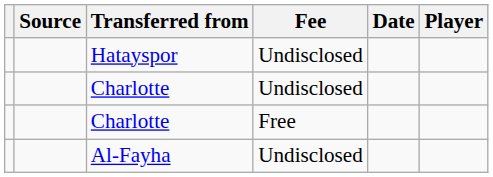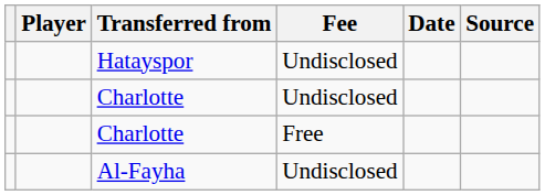 <table class="wikitable plainrowheaders sortable">
 <tr>
 <th></th>
-<th scope="col">Source</th>
+<th scope="col">Player</th>
 <th>Transferred from</th>
 <th style="width: 65px;">Fee</th>
 <th scope="col">Date</th>
-<th scope="col">Player</th>
+<th scope="col">Source</th>
 </tr>
 <tr>
 <td align="center"></td>
 <td></td>
 <td> <a href='#'>Hatayspor</a></td>
 <td>Undisclosed</td>
 <td></td>
 <td></td>
 </tr>
 <tr>
 <td align="center"></td>
 <td></td>
 <td> <a href='#'>Charlotte</a></td>
 <td>Undisclosed</td>
 <td></td>
 <td></td>
 </tr>
 <tr>
 <td align="center"></td>
 <td></td>
 <td> <a href='#'>Charlotte</a></td>
 <td>Free</td>
 <td></td>
 <td></td>
 </tr>
 <tr>
 <td align="center"></td>
 <td></td>
 <td> <a href='#'>Al-Fayha</a></td>
 <td>Undisclosed</td>
 <td></td>
 <td></td>
 </tr>
 </table>
